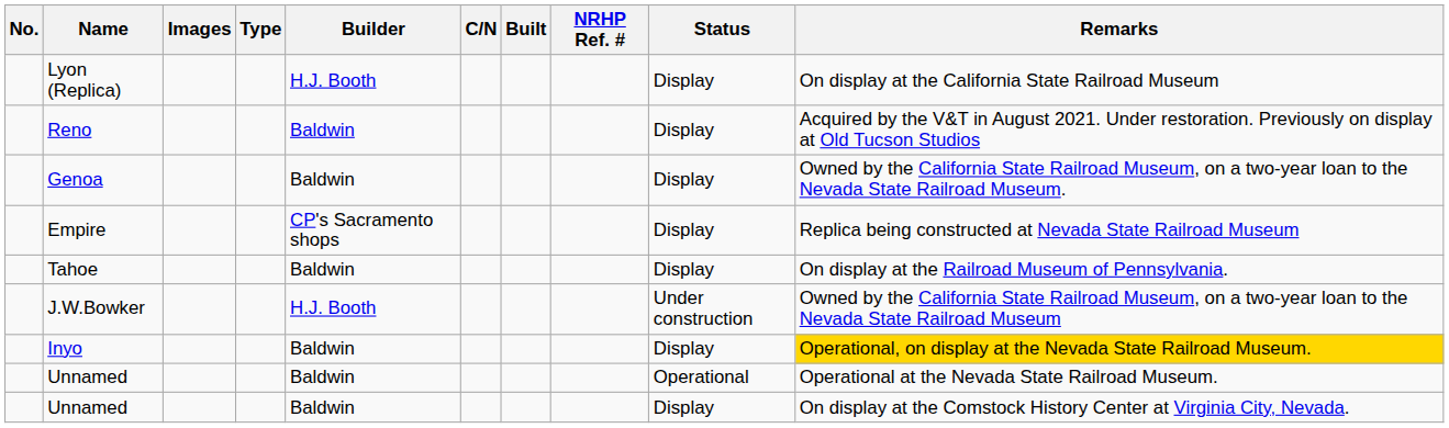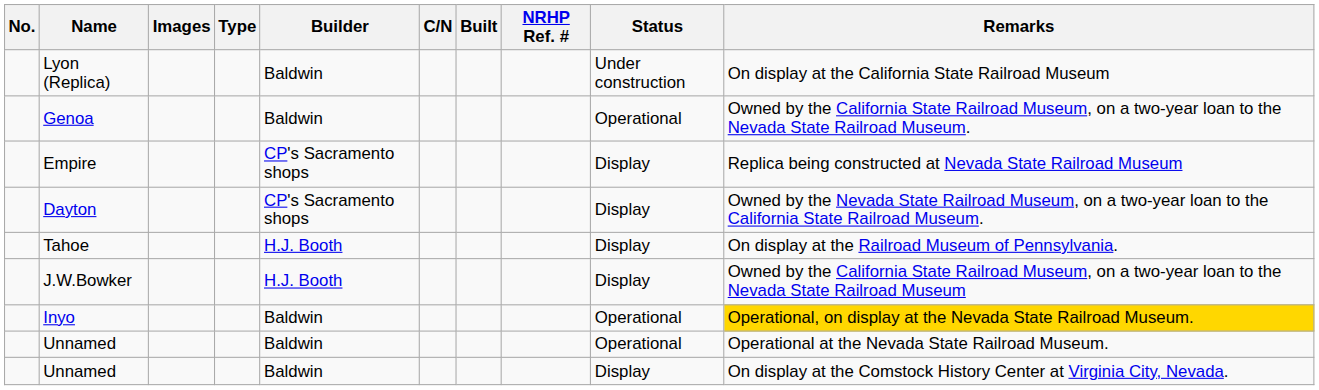 <table class="wikitable">
 <tr>
 <th>No.</th>
 <th>Name</th>
 <th>Images</th>
 <th>Type</th>
 <th>Builder</th>
 <th>C/N</th>
 <th>Built</th>
 <th><a href='#'>NRHP</a> Ref. #</th>
 <th>Status</th>
 <th>Remarks</th>
 </tr>
 <tr>
 <td></td>
 <td>Lyon (Replica)</td>
 <td></td>
 <td></td>
-<td><a href='#'>H.J. Booth</a></td>
+<td>Baldwin</td>
 <td></td>
 <td></td>
 <td></td>
-<td>Display</td>
+<td>Under construction</td>
 <td>On display at the California State Railroad Museum</td>
-</tr>
-<tr>
-<td></td>
-<td><a href='#'>Reno</a></td>
-<td></td>
-<td></td>
-<td><a href='#'>Baldwin</a></td>
-<td></td>
-<td></td>
-<td></td>
-<td>Display</td>
-<td>Acquired by the V&T in August 2021. Under restoration. Previously on display at <a href='#'>Old Tucson Studios</a></td>
 </tr>
 <tr>
 <td></td>
 <td><a href='#'>Genoa</a></td>
 <td></td>
 <td></td>
 <td>Baldwin</td>
 <td></td>
 <td></td>
 <td></td>
-<td>Display</td>
+<td>Operational</td>
 <td>Owned by the <a href='#'>California State Railroad Museum</a>, on a two-year loan to the <a href='#'>Nevada State Railroad Museum</a>.</td>
 </tr>
 <tr>
 <td></td>
 <td>Empire</td>
 <td></td>
 <td></td>
 <td><a href='#'>CP</a>'s Sacramento shops</td>
 <td></td>
 <td></td>
 <td></td>
 <td>Display</td>
 <td>Replica being constructed at <a href='#'>Nevada State Railroad Museum</a></td>
 </tr>
 <tr>
 <td></td>
+<td><a href='#'>Dayton</a></td>
+<td></td>
+<td></td>
+<td><a href='#'>CP</a>'s Sacramento shops</td>
+<td></td>
+<td></td>
+<td></td>
+<td>Display</td>
+<td>Owned by the <a href='#'>Nevada State Railroad Museum</a>, on a two-year loan to the <a href='#'>California State Railroad Museum</a>.</td>
+</tr>
+<tr>
+<td></td>
 <td>Tahoe</td>
 <td></td>
 <td></td>
-<td>Baldwin</td>
+<td><a href='#'>H.J. Booth</a></td>
 <td></td>
 <td></td>
 <td></td>
 <td>Display</td>
 <td>On display at the <a href='#'>Railroad Museum of Pennsylvania</a>.</td>
 </tr>
 <tr>
 <td></td>
 <td>J.W.Bowker</td>
 <td></td>
 <td></td>
 <td><a href='#'>H.J. Booth</a></td>
 <td></td>
 <td></td>
 <td></td>
-<td>Under construction</td>
+<td>Display</td>
 <td>Owned by the <a href='#'>California State Railroad Museum</a>, on a two-year loan to the <a href='#'>Nevada State Railroad Museum</a></td>
 </tr>
 <tr>
 <td></td>
 <td><a href='#'>Inyo</a></td>
 <td></td>
 <td></td>
 <td>Baldwin</td>
 <td></td>
 <td></td>
 <td></td>
-<td>Display</td>
+<td>Operational</td>
 <td style="background: gold;">Operational, on display at the Nevada State Railroad Museum.</td>
 </tr>
 <tr>
 <td></td>
 <td>Unnamed</td>
 <td></td>
 <td></td>
 <td>Baldwin</td>
 <td></td>
 <td></td>
 <td></td>
 <td>Operational</td>
 <td>Operational at the Nevada State Railroad Museum.</td>
 </tr>
 <tr>
 <td></td>
 <td>Unnamed</td>
 <td></td>
 <td></td>
 <td>Baldwin</td>
 <td></td>
 <td></td>
 <td></td>
 <td>Display</td>
 <td>On display at the Comstock History Center at <a href='#'>Virginia City, Nevada</a>.</td>
 </tr>
 </table>
